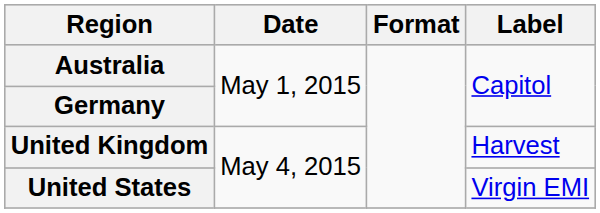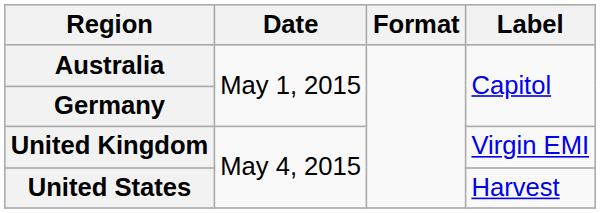 <table class="wikitable plainrowheaders">
 <tr>
 <th scope="col">Region</th>
 <th scope="col">Date</th>
 <th scope="col">Format</th>
 <th scope="col">Label</th>
 </tr>
 <tr>
 <th scope="row">Australia</th>
 <td rowspan="2">May 1, 2015</td>
 <td rowspan="4"></td>
 <td rowspan="2"><a href='#'>Capitol</a></td>
 </tr>
 <tr>
 <th scope="row">Germany</th>
 </tr>
 <tr>
 <th scope="row">United Kingdom</th>
 <td rowspan="2">May 4, 2015</td>
-<td><a href='#'>Harvest</a></td>
+<td><a href='#'>Virgin EMI</a></td>
 </tr>
 <tr>
 <th scope="row">United States</th>
-<td><a href='#'>Virgin EMI</a></td>
+<td><a href='#'>Harvest</a></td>
 </tr>
 </table>
